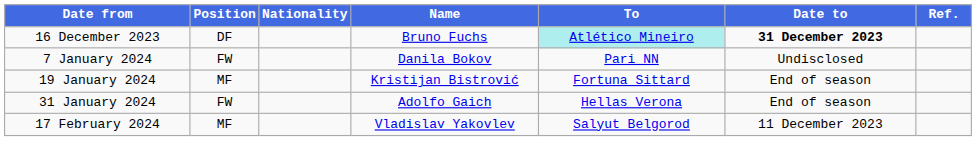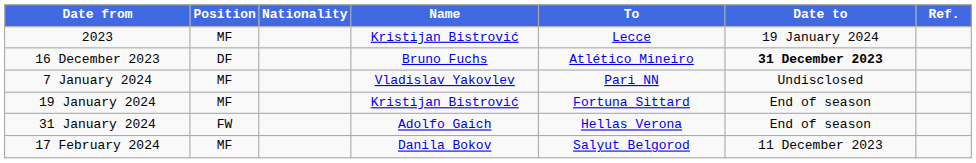 <table class="wikitable" style="text-align:center; font-size:90%; ">
 <tr>
 <th style="background:#4169E1; color:white; width:200px;">Date from</th>
 <th style="background:#4169E1; color:white; width:50px;">Position</th>
 <th style="background:#4169E1; color:white; width:50px;">Nationality</th>
 <th style="background:#4169E1; color:white; width:200px;">Name</th>
 <th style="background:#4169E1; color:white; width:200px;">To</th>
 <th style="background:#4169E1; color:white; width:200px;">Date to</th>
 <th style="background:#4169E1; color:white; width:50px;">Ref.</th>
 </tr>
 <tr>
+<td>2023</td>
+<td>MF</td>
+<td></td>
+<td><a href='#'>Kristijan Bistrović</a></td>
+<td><a href='#'>Lecce</a></td>
+<td>19 January 2024</td>
+<td></td>
+</tr>
+<tr>
 <td>16 December 2023</td>
 <td>DF</td>
 <td></td>
 <td><a href='#'>Bruno Fuchs</a></td>
-<td style="background: paleturquoise;"><a href='#'>Atlético Mineiro</a></td>
+<td><a href='#'>Atlético Mineiro</a></td>
 <td><strong>31 December 2023</strong></td>
 <td></td>
 </tr>
 <tr>
 <td>7 January 2024</td>
-<td>FW</td>
+<td>MF</td>
 <td></td>
-<td><a href='#'>Danila Bokov</a></td>
+<td><a href='#'>Vladislav Yakovlev</a></td>
 <td><a href='#'>Pari NN</a></td>
 <td>Undisclosed</td>
 <td></td>
 </tr>
 <tr>
 <td>19 January 2024</td>
 <td>MF</td>
 <td></td>
 <td><a href='#'>Kristijan Bistrović</a></td>
 <td><a href='#'>Fortuna Sittard</a></td>
 <td>End of season</td>
 <td></td>
 </tr>
 <tr>
 <td>31 January 2024</td>
 <td>FW</td>
 <td></td>
 <td><a href='#'>Adolfo Gaich</a></td>
 <td><a href='#'>Hellas Verona</a></td>
 <td>End of season</td>
 <td></td>
 </tr>
 <tr>
 <td>17 February 2024</td>
 <td>MF</td>
 <td></td>
-<td><a href='#'>Vladislav Yakovlev</a></td>
+<td><a href='#'>Danila Bokov</a></td>
 <td><a href='#'>Salyut Belgorod</a></td>
 <td>11 December 2023</td>
 <td></td>
 </tr>
 </table>
